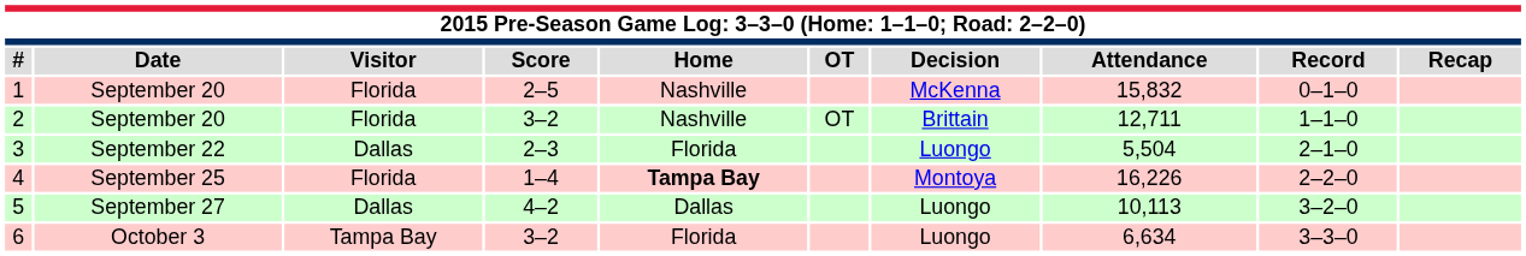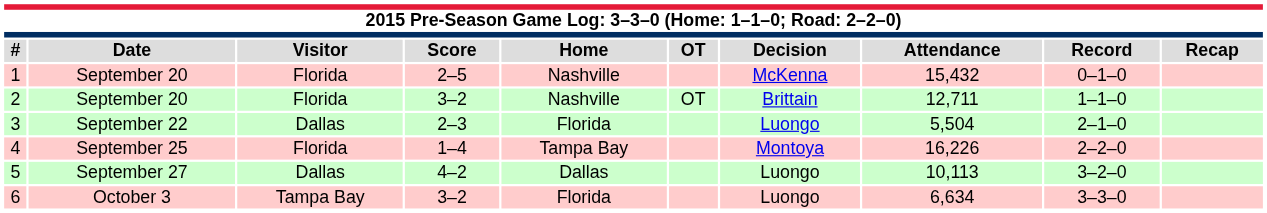 <table class="toccolours collapsible collapsed" style="width:90%; clear:both; margin:1.5em auto; text-align:center;">
 <tr>
 <th colspan=11 style="background:#fff; border-top:#E51A38 5px solid; border-bottom:#002D62 5px solid;">2015 Pre-Season Game Log: 3–3–0 (Home: 1–1–0; Road: 2–2–0)</th>
 </tr>
 <tr style="background:#ddd;">
 <th>#</th>
 <th>Date</th>
 <th>Visitor</th>
 <th>Score</th>
 <th>Home</th>
 <th>OT</th>
 <th>Decision</th>
 <th>Attendance</th>
 <th>Record</th>
 <th>Recap</th>
 </tr>
 <tr text-align:center; bgcolor="ffcccc">
 <td>1</td>
 <td>September 20</td>
 <td>Florida</td>
 <td>2–5</td>
 <td>Nashville</td>
 <td></td>
 <td><a href='#'>McKenna</a></td>
-<td>15,832</td>
+<td>15,432</td>
 <td>0–1–0</td>
 <td></td>
 </tr>
 <tr text-align:center; bgcolor="ccffcc">
 <td>2</td>
 <td>September 20</td>
 <td>Florida</td>
 <td>3–2</td>
 <td>Nashville</td>
 <td>OT</td>
 <td><a href='#'>Brittain</a></td>
 <td>12,711</td>
 <td>1–1–0</td>
 <td></td>
 </tr>
 <tr text-align:center; bgcolor="ccffcc">
 <td>3</td>
 <td>September 22</td>
 <td>Dallas</td>
 <td>2–3</td>
 <td>Florida</td>
 <td></td>
 <td><a href='#'>Luongo</a></td>
 <td>5,504</td>
 <td>2–1–0</td>
 <td></td>
 </tr>
 <tr text-align:center; bgcolor="ffcccc">
 <td>4</td>
 <td>September 25</td>
 <td>Florida</td>
 <td>1–4</td>
-<td><strong>Tampa Bay</strong></td>
+<td>Tampa Bay</td>
 <td></td>
 <td><a href='#'>Montoya</a></td>
 <td>16,226</td>
 <td>2–2–0</td>
 <td></td>
 </tr>
 <tr text-align:center; bgcolor="ccffcc">
 <td>5</td>
 <td>September 27</td>
 <td>Dallas</td>
 <td>4–2</td>
 <td>Dallas</td>
 <td></td>
 <td>Luongo</td>
 <td>10,113</td>
 <td>3–2–0</td>
 <td></td>
 </tr>
 <tr text-align:center; bgcolor="ffcccc">
 <td>6</td>
 <td>October 3</td>
 <td>Tampa Bay</td>
 <td>3–2</td>
 <td>Florida</td>
 <td></td>
 <td>Luongo</td>
 <td>6,634</td>
 <td>3–3–0</td>
 <td></td>
 </tr>
 </table>
